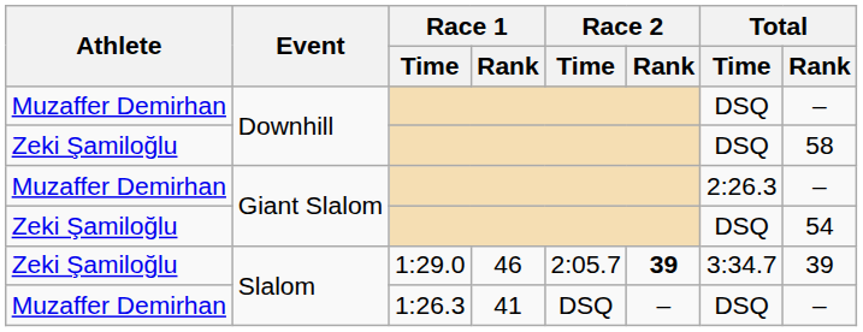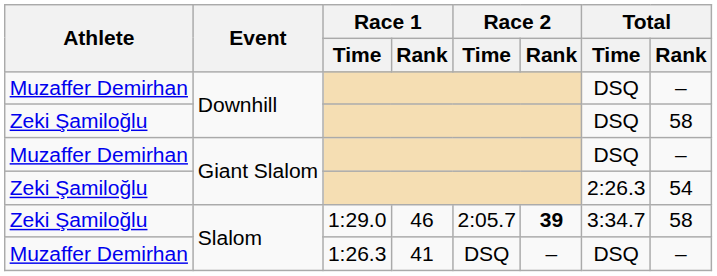 <table class="wikitable" style="font-size:90%">
 <tr>
 <th rowspan="2">Athlete</th>
 <th rowspan="2">Event</th>
 <th colspan="2">Race 1</th>
 <th colspan="2">Race 2</th>
 <th colspan="2">Total</th>
 </tr>
 <tr>
 <th>Time</th>
 <th>Rank</th>
 <th>Time</th>
 <th>Rank</th>
 <th>Time</th>
 <th>Rank</th>
 </tr>
 <tr>
 <td><a href='#'>Muzaffer Demirhan</a></td>
 <td rowspan="2">Downhill</td>
 <td colspan="4" bgcolor="wheat"></td>
 <td align="center">DSQ</td>
 <td align="center">–</td>
 </tr>
 <tr>
 <td><a href='#'>Zeki Şamiloğlu</a></td>
 <td colspan="4" bgcolor="wheat"></td>
 <td align="center">DSQ</td>
 <td align="center">58</td>
 </tr>
 <tr>
 <td><a href='#'>Muzaffer Demirhan</a></td>
 <td rowspan="2">Giant Slalom</td>
 <td colspan="4" bgcolor="wheat"></td>
-<td align="center">2:26.3</td>
+<td align="center">DSQ</td>
 <td align="center">–</td>
 </tr>
 <tr>
 <td><a href='#'>Zeki Şamiloğlu</a></td>
 <td colspan="4" bgcolor="wheat"></td>
-<td align="center">DSQ</td>
+<td align="center">2:26.3</td>
 <td align="center">54</td>
 </tr>
 <tr>
 <td><a href='#'>Zeki Şamiloğlu</a></td>
 <td rowspan="2">Slalom</td>
 <td align="center">1:29.0</td>
 <td align="center">46</td>
 <td align="center">2:05.7</td>
 <td align="center"><strong>39</strong></td>
 <td align="center">3:34.7</td>
-<td align="center">39</td>
+<td align="center">58</td>
 </tr>
 <tr>
 <td><a href='#'>Muzaffer Demirhan</a></td>
 <td align="center">1:26.3</td>
 <td align="center">41</td>
 <td align="center">DSQ</td>
 <td align="center">–</td>
 <td align="center">DSQ</td>
 <td align="center">–</td>
 </tr>
 </table>
